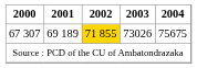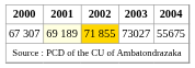 <table align="center" rules="all" cellspacing="0" cellpadding="4" style="border: 1px solid #999; border-right: 2px solid #999; border-bottom:2px solid #999">
 <tr>
 <th>2000</th>
 <th>2001</th>
 <th>2002</th>
 <th>2003</th>
 <th>2004</th>
 </tr>
 <tr>
 <td align=center>67 307</td>
-<td align=center>69 189</td>
+<td align=center style="background: lightyellow;">69 189</td>
 <td align=center style="background: gold;">71 855</td>
-<td align=center>73026</td>
-<td align=center>75675</td>
+<td align=center>73027</td>
+<td align=center>55675</td>
 </tr>
 <tr>
 <td colspan=8 align=center><small> Source : PCD of the CU of Ambatondrazaka</small></td>
 </tr>
 </table>
